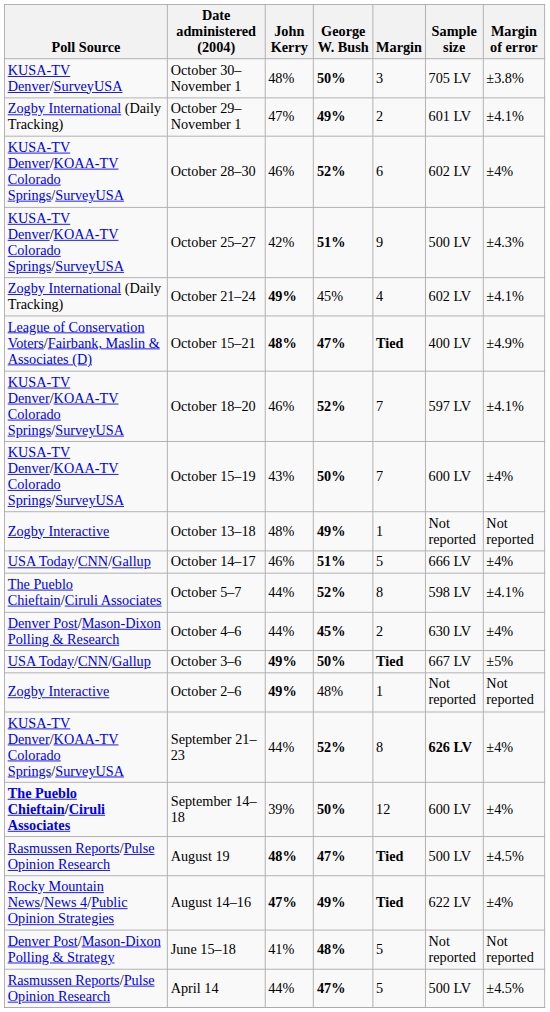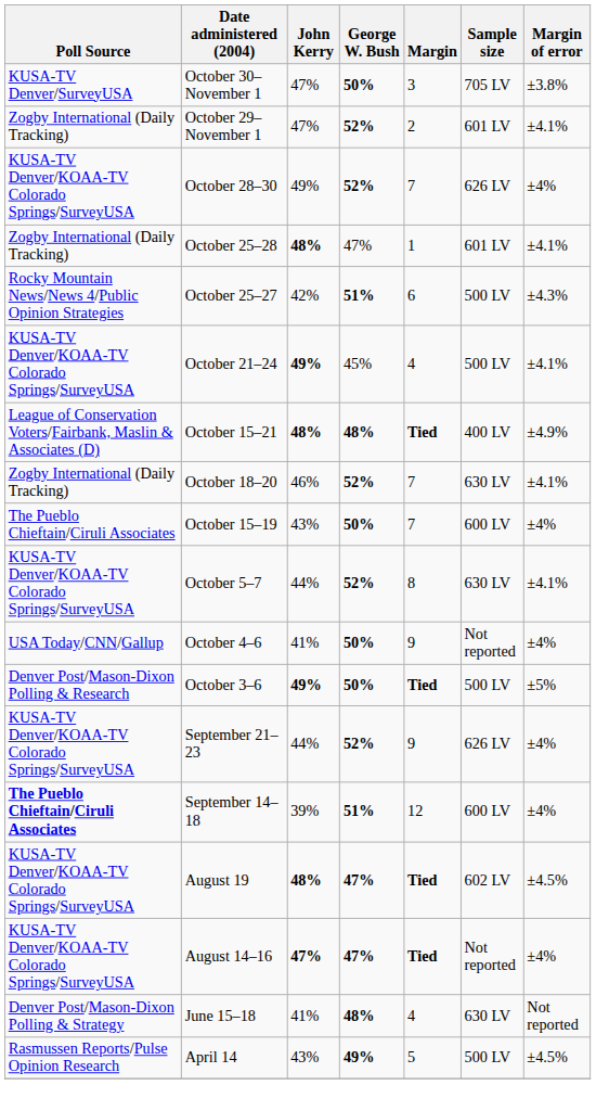 <table class="wikitable">
 <tr valign=bottom>
 <th>Poll Source</th>
 <th>Date administered (2004)</th>
 <th>John Kerry</th>
 <th>George W. Bush</th>
 <th>Margin</th>
 <th>Sample size</th>
 <th>Margin of error</th>
 </tr>
 <tr>
 <td><a href='#'>KUSA-TV Denver</a>/<a href='#'>SurveyUSA</a></td>
 <td>October 30–November 1</td>
-<td>48%</td>
+<td>47%</td>
 <td><strong>50%</strong></td>
 <td>3</td>
 <td>705 LV</td>
 <td>±3.8%</td>
 </tr>
 <tr>
 <td><a href='#'>Zogby International</a> (Daily Tracking)</td>
 <td>October 29–November 1</td>
 <td>47%</td>
-<td><strong>49%</strong></td>
+<td><strong>52%</strong></td>
 <td>2</td>
 <td>601 LV</td>
 <td>±4.1%</td>
 </tr>
 <tr>
 <td><a href='#'>KUSA-TV Denver</a>/<a href='#'>KOAA-TV Colorado Springs</a>/<a href='#'>SurveyUSA</a></td>
 <td>October 28–30</td>
-<td>46%</td>
+<td>49%</td>
 <td><strong>52%</strong></td>
-<td>6</td>
-<td>602 LV</td>
+<td>7</td>
+<td>626 LV</td>
 <td>±4%</td>
 </tr>
 <tr>
-<td><a href='#'>KUSA-TV Denver</a>/<a href='#'>KOAA-TV Colorado Springs</a>/<a href='#'>SurveyUSA</a></td>
+<td><a href='#'>Zogby International</a> (Daily Tracking)</td>
+<td>October 25–28</td>
+<td><strong>48%</strong></td>
+<td>47%</td>
+<td>1</td>
+<td>601 LV</td>
+<td>±4.1%</td>
+</tr>
+<tr>
+<td><a href='#'>Rocky Mountain News</a>/<a href='#'>News 4</a>/<a href='#'>Public Opinion Strategies</a></td>
 <td>October 25–27</td>
 <td>42%</td>
 <td><strong>51%</strong></td>
-<td>9</td>
+<td>6</td>
 <td>500 LV</td>
 <td>±4.3%</td>
 </tr>
 <tr>
-<td><a href='#'>Zogby International</a> (Daily Tracking)</td>
+<td><a href='#'>KUSA-TV Denver</a>/<a href='#'>KOAA-TV Colorado Springs</a>/<a href='#'>SurveyUSA</a></td>
 <td>October 21–24</td>
 <td><strong>49%</strong></td>
 <td>45%</td>
 <td>4</td>
-<td>602 LV</td>
+<td>500 LV</td>
 <td>±4.1%</td>
 </tr>
 <tr>
 <td><a href='#'>League of Conservation Voters</a>/<a href='#'>Fairbank, Maslin & Associates (D)</a></td>
 <td>October 15–21</td>
 <td><strong>48%</strong></td>
-<td><strong>47%</strong></td>
+<td><strong>48%</strong></td>
 <td><strong>Tied</strong></td>
 <td>400 LV</td>
 <td>±4.9%</td>
 </tr>
 <tr>
-<td><a href='#'>KUSA-TV Denver</a>/<a href='#'>KOAA-TV Colorado Springs</a>/<a href='#'>SurveyUSA</a></td>
+<td><a href='#'>Zogby International</a> (Daily Tracking)</td>
 <td>October 18–20</td>
 <td>46%</td>
 <td><strong>52%</strong></td>
 <td>7</td>
-<td>597 LV</td>
+<td>630 LV</td>
 <td>±4.1%</td>
 </tr>
 <tr>
-<td><a href='#'>KUSA-TV Denver</a>/<a href='#'>KOAA-TV Colorado Springs</a>/<a href='#'>SurveyUSA</a></td>
+<td><a href='#'>The Pueblo Chieftain</a>/<a href='#'>Ciruli Associates</a></td>
 <td>October 15–19</td>
 <td>43%</td>
 <td><strong>50%</strong></td>
 <td>7</td>
 <td>600 LV</td>
 <td>±4%</td>
 </tr>
 <tr>
-<td><a href='#'>Zogby Interactive</a></td>
-<td>October 13–18</td>
-<td>48%</td>
-<td><strong>49%</strong></td>
-<td>1</td>
-<td>Not reported</td>
-<td>Not reported</td>
-</tr>
-<tr>
-<td><a href='#'>USA Today</a>/<a href='#'>CNN</a>/<a href='#'>Gallup</a></td>
-<td>October 14–17</td>
-<td>46%</td>
-<td><strong>51%</strong></td>
-<td>5</td>
-<td>666 LV</td>
-<td>±4%</td>
-</tr>
-<tr>
-<td><a href='#'>The Pueblo Chieftain</a>/<a href='#'>Ciruli Associates</a></td>
+<td><a href='#'>KUSA-TV Denver</a>/<a href='#'>KOAA-TV Colorado Springs</a>/<a href='#'>SurveyUSA</a></td>
 <td>October 5–7</td>
 <td>44%</td>
 <td><strong>52%</strong></td>
 <td>8</td>
-<td>598 LV</td>
+<td>630 LV</td>
 <td>±4.1%</td>
 </tr>
 <tr>
-<td><a href='#'>Denver Post</a>/<a href='#'>Mason-Dixon Polling & Research</a></td>
+<td><a href='#'>USA Today</a>/<a href='#'>CNN</a>/<a href='#'>Gallup</a></td>
 <td>October 4–6</td>
-<td>44%</td>
-<td><strong>45%</strong></td>
-<td>2</td>
-<td>630 LV</td>
+<td>41%</td>
+<td><strong>50%</strong></td>
+<td>9</td>
+<td>Not reported</td>
 <td>±4%</td>
 </tr>
 <tr>
-<td><a href='#'>USA Today</a>/<a href='#'>CNN</a>/<a href='#'>Gallup</a></td>
+<td><a href='#'>Denver Post</a>/<a href='#'>Mason-Dixon Polling & Research</a></td>
 <td>October 3–6</td>
 <td><strong>49%</strong></td>
 <td><strong>50%</strong></td>
 <td><strong>Tied</strong></td>
-<td>667 LV</td>
+<td>500 LV</td>
 <td>±5%</td>
-</tr>
-<tr>
-<td><a href='#'>Zogby Interactive</a></td>
-<td>October 2–6</td>
-<td><strong>49%</strong></td>
-<td>48%</td>
-<td>1</td>
-<td>Not reported</td>
-<td>Not reported</td>
 </tr>
 <tr>
 <td><a href='#'>KUSA-TV Denver</a>/<a href='#'>KOAA-TV Colorado Springs</a>/<a href='#'>SurveyUSA</a></td>
 <td>September 21–23</td>
 <td>44%</td>
 <td><strong>52%</strong></td>
-<td>8</td>
-<td><strong>626 LV</strong></td>
+<td>9</td>
+<td>626 LV</td>
 <td>±4%</td>
 </tr>
 <tr>
 <td><strong><a href='#'>The Pueblo Chieftain</a>/<a href='#'>Ciruli Associates</a></strong></td>
 <td>September 14–18</td>
 <td>39%</td>
-<td><strong>50%</strong></td>
+<td><strong>51%</strong></td>
 <td>12</td>
 <td>600 LV</td>
 <td>±4%</td>
 </tr>
 <tr>
-<td><a href='#'>Rasmussen Reports</a>/<a href='#'>Pulse Opinion Research</a></td>
+<td><a href='#'>KUSA-TV Denver</a>/<a href='#'>KOAA-TV Colorado Springs</a>/<a href='#'>SurveyUSA</a></td>
 <td>August 19</td>
 <td><strong>48%</strong></td>
 <td><strong>47%</strong></td>
 <td><strong>Tied</strong></td>
-<td>500 LV</td>
+<td>602 LV</td>
 <td>±4.5%</td>
 </tr>
 <tr>
-<td><a href='#'>Rocky Mountain News</a>/<a href='#'>News 4</a>/<a href='#'>Public Opinion Strategies</a></td>
+<td><a href='#'>KUSA-TV Denver</a>/<a href='#'>KOAA-TV Colorado Springs</a>/<a href='#'>SurveyUSA</a></td>
 <td>August 14–16</td>
 <td><strong>47%</strong></td>
-<td><strong>49%</strong></td>
+<td><strong>47%</strong></td>
 <td><strong>Tied</strong></td>
-<td>622 LV</td>
+<td>Not reported</td>
 <td>±4%</td>
 </tr>
 <tr>
 <td><a href='#'>Denver Post</a>/<a href='#'>Mason-Dixon Polling & Strategy</a></td>
 <td>June 15–18</td>
 <td>41%</td>
 <td><strong>48%</strong></td>
-<td>5</td>
-<td>Not reported</td>
+<td>4</td>
+<td>630 LV</td>
 <td>Not reported</td>
 </tr>
 <tr>
 <td><a href='#'>Rasmussen Reports</a>/<a href='#'>Pulse Opinion Research</a></td>
 <td>April 14</td>
-<td>44%</td>
-<td><strong>47%</strong></td>
+<td>43%</td>
+<td><strong>49%</strong></td>
 <td>5</td>
 <td>500 LV</td>
 <td>±4.5%</td>
 </tr>
 <tr>
 </tr>
 </table>
